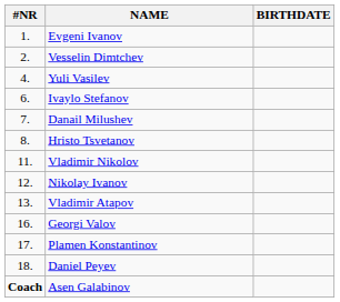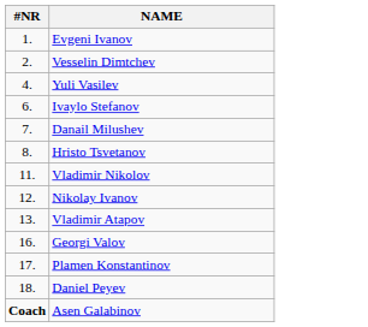 <table class="wikitable" style="border-collapse: collapse; font-size: 90%;">
 <tr>
 <th>#NR</th>
 <th align="left" style="width: 16em">NAME</th>
-<th>BIRTHDATE</th>
 </tr>
 <tr>
 <td align="center">1.</td>
 <td><a href='#'>Evgeni Ivanov</a></td>
-<td align="center"></td>
 </tr>
 <tr>
 <td align="center">2.</td>
 <td><a href='#'>Vesselin Dimtchev</a></td>
-<td align="center"></td>
 </tr>
 <tr>
 <td align="center">4.</td>
 <td><a href='#'>Yuli Vasilev</a></td>
-<td align="center"></td>
 </tr>
 <tr>
 <td align="center">6.</td>
 <td><a href='#'>Ivaylo Stefanov</a></td>
-<td align="center"></td>
 </tr>
 <tr>
 <td align="center">7.</td>
 <td><a href='#'>Danail Milushev</a></td>
-<td align="center"></td>
 </tr>
 <tr>
 <td align="center">8.</td>
 <td><a href='#'>Hristo Tsvetanov</a></td>
-<td align="center"></td>
 </tr>
 <tr>
 <td align="center">11.</td>
 <td><a href='#'>Vladimir Nikolov</a></td>
-<td align="center"></td>
 </tr>
 <tr>
 <td align="center">12.</td>
 <td><a href='#'>Nikolay Ivanov</a></td>
-<td align="center"></td>
 </tr>
 <tr>
 <td align="center">13.</td>
 <td><a href='#'>Vladimir Atapov</a></td>
-<td align="center"></td>
 </tr>
 <tr>
 <td align="center">16.</td>
 <td><a href='#'>Georgi Valov</a></td>
-<td align="center"></td>
 </tr>
 <tr>
 <td align="center">17.</td>
 <td><a href='#'>Plamen Konstantinov</a></td>
-<td align="center"></td>
 </tr>
 <tr>
 <td align="center">18.</td>
 <td><a href='#'>Daniel Peyev</a></td>
-<td align="center"></td>
 </tr>
 <tr>
 <td align="center"><strong>Coach</strong></td>
 <td><a href='#'>Asen Galabinov</a></td>
-<td align="center"></td>
 </tr>
 </table>
